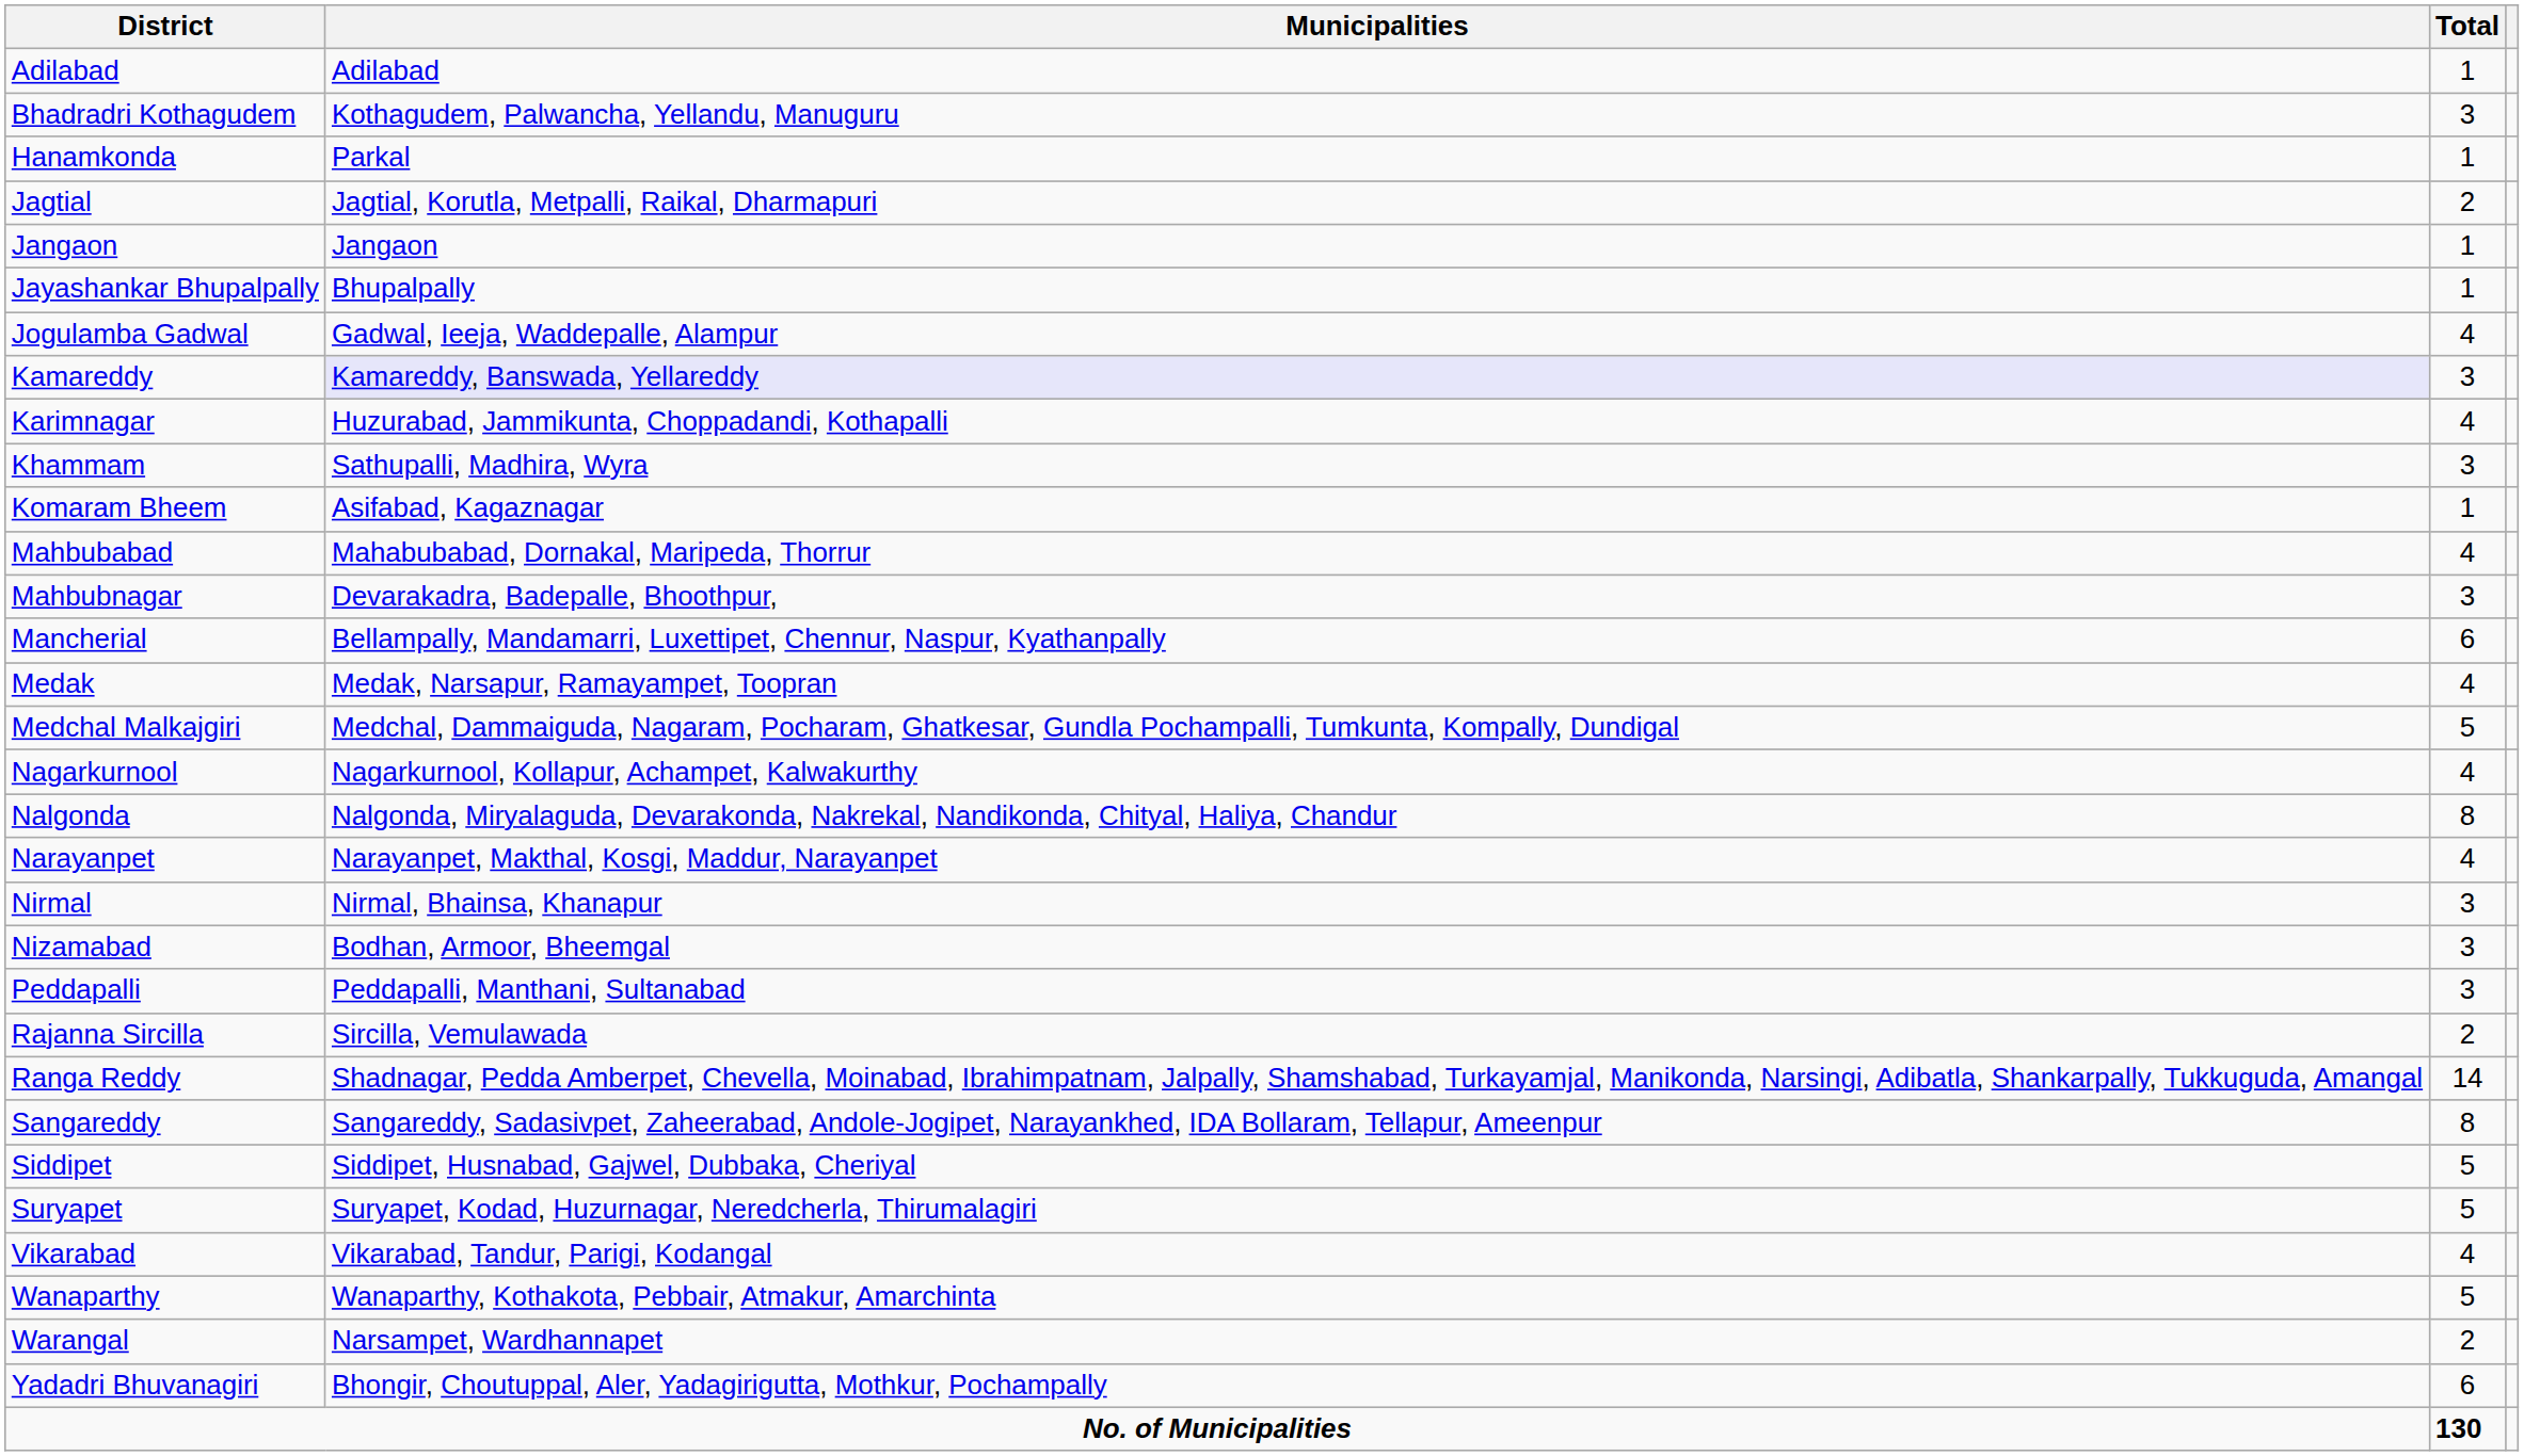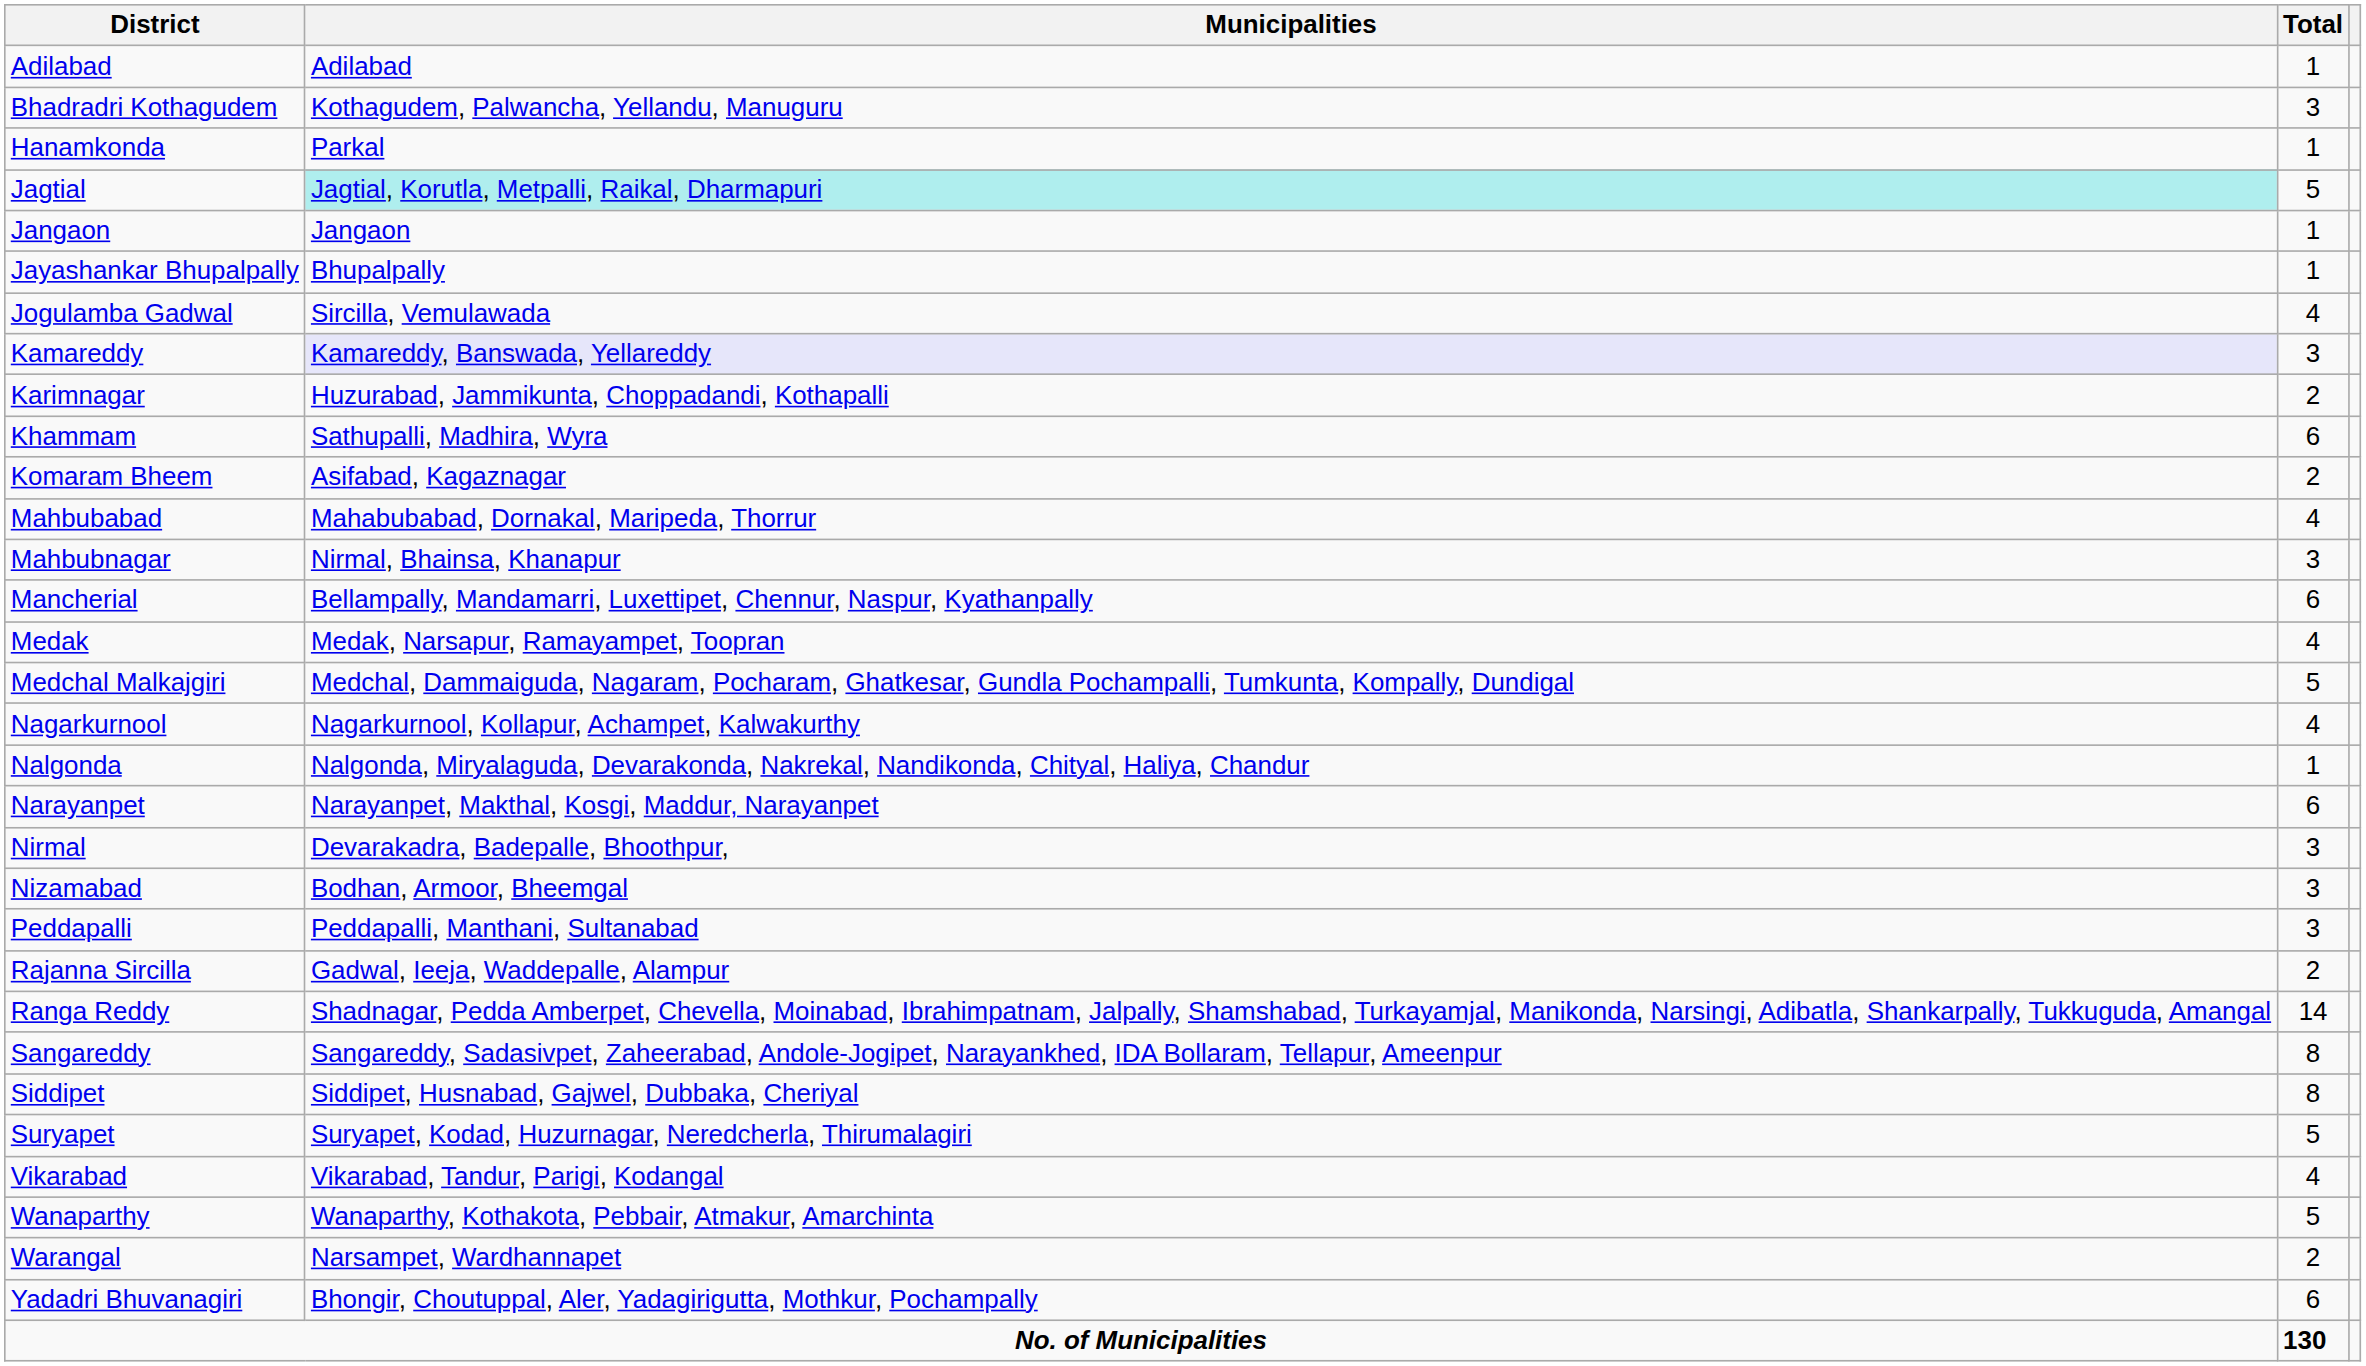 <table class="sortable wikitable" style="text-align:Left">
 <tr>
 <th>District</th>
 <th class="unsortable">Municipalities</th>
 <th>Total</th>
 <th class="unsortable"></th>
 </tr>
 <tr>
 <td><a href='#'>Adilabad</a></td>
 <td><a href='#'>Adilabad</a></td>
 <td style="text-align:center">1</td>
 <td></td>
 </tr>
 <tr>
 <td><a href='#'>Bhadradri Kothagudem</a></td>
 <td><a href='#'>Kothagudem</a>, <a href='#'>Palwancha</a>, <a href='#'>Yellandu</a>, <a href='#'>Manuguru</a></td>
 <td style="text-align:center">3</td>
 <td></td>
 </tr>
 <tr>
 <td><a href='#'>Hanamkonda</a></td>
 <td><a href='#'>Parkal</a></td>
 <td style="text-align:center">1</td>
 <td></td>
 </tr>
 <tr>
 <td><a href='#'>Jagtial</a></td>
-<td><a href='#'>Jagtial</a>, <a href='#'>Korutla</a>, <a href='#'>Metpalli</a>, <a href='#'>Raikal</a>, <a href='#'>Dharmapuri</a></td>
-<td style="text-align:center">2</td>
+<td style="background: paleturquoise;"><a href='#'>Jagtial</a>, <a href='#'>Korutla</a>, <a href='#'>Metpalli</a>, <a href='#'>Raikal</a>, <a href='#'>Dharmapuri</a></td>
+<td style="text-align:center">5</td>
 <td></td>
 </tr>
 <tr>
 <td><a href='#'>Jangaon</a></td>
 <td><a href='#'>Jangaon</a></td>
 <td style="text-align:center">1</td>
 <td></td>
 </tr>
 <tr>
 <td><a href='#'>Jayashankar Bhupalpally</a></td>
 <td><a href='#'>Bhupalpally</a></td>
 <td style="text-align:center">1</td>
 <td></td>
 </tr>
 <tr>
 <td><a href='#'>Jogulamba Gadwal</a></td>
-<td><a href='#'>Gadwal</a>, <a href='#'>Ieeja</a>, <a href='#'>Waddepalle</a>, <a href='#'>Alampur</a></td>
+<td><a href='#'>Sircilla</a>, <a href='#'>Vemulawada</a></td>
 <td style="text-align:center">4</td>
 <td></td>
 </tr>
 <tr>
 <td><a href='#'>Kamareddy</a></td>
 <td style="background: lavender;"><a href='#'>Kamareddy</a>, <a href='#'>Banswada</a>, <a href='#'>Yellareddy</a></td>
 <td style="text-align:center">3</td>
 <td></td>
 </tr>
 <tr>
 <td><a href='#'>Karimnagar</a></td>
 <td><a href='#'>Huzurabad</a>, <a href='#'>Jammikunta</a>, <a href='#'>Choppadandi</a>, <a href='#'>Kothapalli</a></td>
-<td style="text-align:center">4</td>
+<td style="text-align:center">2</td>
 <td></td>
 </tr>
 <tr>
 <td><a href='#'>Khammam</a></td>
 <td><a href='#'>Sathupalli</a>, <a href='#'>Madhira</a>, <a href='#'>Wyra</a></td>
-<td style="text-align:center">3</td>
+<td style="text-align:center">6</td>
 <td></td>
 </tr>
 <tr>
 <td><a href='#'>Komaram Bheem</a></td>
 <td><a href='#'>Asifabad</a>, <a href='#'>Kagaznagar</a></td>
-<td style="text-align:center">1</td>
+<td style="text-align:center">2</td>
 <td></td>
 </tr>
 <tr>
 <td><a href='#'>Mahbubabad</a></td>
 <td><a href='#'>Mahabubabad</a>, <a href='#'>Dornakal</a>, <a href='#'>Maripeda</a>, <a href='#'>Thorrur</a></td>
 <td style="text-align:center">4</td>
 <td></td>
 </tr>
 <tr>
 <td><a href='#'>Mahbubnagar</a></td>
-<td><a href='#'>Devarakadra</a>, <a href='#'>Badepalle</a>, <a href='#'>Bhoothpur</a>,</td>
+<td><a href='#'>Nirmal</a>, <a href='#'>Bhainsa</a>, <a href='#'>Khanapur</a></td>
 <td style="text-align:center">3</td>
 <td></td>
 </tr>
 <tr>
 <td><a href='#'>Mancherial</a></td>
 <td><a href='#'>Bellampally</a>, <a href='#'>Mandamarri</a>, <a href='#'>Luxettipet</a>, <a href='#'>Chennur</a>, <a href='#'>Naspur</a>, <a href='#'>Kyathanpally</a></td>
 <td style="text-align:center">6</td>
 <td></td>
 </tr>
 <tr>
 <td><a href='#'>Medak</a></td>
 <td><a href='#'>Medak</a>, <a href='#'>Narsapur</a>, <a href='#'>Ramayampet</a>, <a href='#'>Toopran</a></td>
 <td style="text-align:center">4</td>
 <td></td>
 </tr>
 <tr>
 <td><a href='#'>Medchal Malkajgiri</a></td>
 <td><a href='#'>Medchal</a>, <a href='#'>Dammaiguda</a>, <a href='#'>Nagaram</a>, <a href='#'>Pocharam</a>, <a href='#'>Ghatkesar</a>, <a href='#'>Gundla Pochampalli</a>, <a href='#'>Tumkunta</a>, <a href='#'>Kompally</a>, <a href='#'>Dundigal</a></td>
 <td style="text-align:center">5</td>
 <td></td>
 </tr>
 <tr>
 <td><a href='#'>Nagarkurnool</a></td>
 <td><a href='#'>Nagarkurnool</a>, <a href='#'>Kollapur</a>, <a href='#'>Achampet</a>, <a href='#'>Kalwakurthy</a></td>
 <td style="text-align:center">4</td>
 <td></td>
 </tr>
 <tr>
 <td><a href='#'>Nalgonda</a></td>
 <td><a href='#'>Nalgonda</a>, <a href='#'>Miryalaguda</a>, <a href='#'>Devarakonda</a>, <a href='#'>Nakrekal</a>, <a href='#'>Nandikonda</a>, <a href='#'>Chityal</a>, <a href='#'>Haliya</a>, <a href='#'>Chandur</a></td>
-<td style="text-align:center">8</td>
+<td style="text-align:center">1</td>
 <td></td>
 </tr>
 <tr>
 <td><a href='#'>Narayanpet</a></td>
 <td><a href='#'>Narayanpet</a>, <a href='#'>Makthal</a>, <a href='#'>Kosgi</a>, <a href='#'>Maddur, Narayanpet</a></td>
-<td style="text-align:center">4</td>
+<td style="text-align:center">6</td>
 <td></td>
 </tr>
 <tr>
 <td><a href='#'>Nirmal</a></td>
-<td><a href='#'>Nirmal</a>, <a href='#'>Bhainsa</a>, <a href='#'>Khanapur</a></td>
+<td><a href='#'>Devarakadra</a>, <a href='#'>Badepalle</a>, <a href='#'>Bhoothpur</a>,</td>
 <td style="text-align:center">3</td>
 <td></td>
 </tr>
 <tr>
 <td><a href='#'>Nizamabad</a></td>
 <td><a href='#'>Bodhan</a>, <a href='#'>Armoor</a>, <a href='#'>Bheemgal</a></td>
 <td style="text-align:center">3</td>
 <td></td>
 </tr>
 <tr>
 <td><a href='#'>Peddapalli</a></td>
 <td><a href='#'>Peddapalli</a>, <a href='#'>Manthani</a>, <a href='#'>Sultanabad</a></td>
 <td style="text-align:center">3</td>
 <td></td>
 </tr>
 <tr>
 <td><a href='#'>Rajanna Sircilla</a></td>
-<td><a href='#'>Sircilla</a>, <a href='#'>Vemulawada</a></td>
+<td><a href='#'>Gadwal</a>, <a href='#'>Ieeja</a>, <a href='#'>Waddepalle</a>, <a href='#'>Alampur</a></td>
 <td style="text-align:center">2</td>
 <td></td>
 </tr>
 <tr>
 <td><a href='#'>Ranga Reddy</a></td>
 <td><a href='#'>Shadnagar</a>, <a href='#'>Pedda Amberpet</a>, <a href='#'>Chevella</a>, <a href='#'>Moinabad</a>, <a href='#'>Ibrahimpatnam</a>, <a href='#'>Jalpally</a>, <a href='#'>Shamshabad</a>, <a href='#'>Turkayamjal</a>, <a href='#'>Manikonda</a>, <a href='#'>Narsingi</a>, <a href='#'>Adibatla</a>, <a href='#'>Shankarpally</a>, <a href='#'>Tukkuguda</a>, <a href='#'>Amangal</a></td>
 <td style="text-align:center">14</td>
 <td></td>
 </tr>
 <tr>
 <td><a href='#'>Sangareddy</a></td>
 <td><a href='#'>Sangareddy</a>, <a href='#'>Sadasivpet</a>, <a href='#'>Zaheerabad</a>, <a href='#'>Andole-Jogipet</a>, <a href='#'>Narayankhed</a>, <a href='#'>IDA Bollaram</a>, <a href='#'>Tellapur</a>, <a href='#'>Ameenpur</a></td>
 <td style="text-align:center">8</td>
 <td></td>
 </tr>
 <tr>
 <td><a href='#'>Siddipet</a></td>
 <td><a href='#'>Siddipet</a>, <a href='#'>Husnabad</a>, <a href='#'>Gajwel</a>, <a href='#'>Dubbaka</a>, <a href='#'>Cheriyal</a></td>
-<td style="text-align:center">5</td>
+<td style="text-align:center">8</td>
 <td></td>
 </tr>
 <tr>
 <td><a href='#'>Suryapet</a></td>
 <td><a href='#'>Suryapet</a>, <a href='#'>Kodad</a>, <a href='#'>Huzurnagar</a>, <a href='#'>Neredcherla</a>, <a href='#'>Thirumalagiri</a></td>
 <td style="text-align:center">5</td>
 <td></td>
 </tr>
 <tr>
 <td><a href='#'>Vikarabad</a></td>
 <td><a href='#'>Vikarabad</a>, <a href='#'>Tandur</a>, <a href='#'>Parigi</a>, <a href='#'>Kodangal</a></td>
 <td style="text-align:center">4</td>
 <td></td>
 </tr>
 <tr>
 <td><a href='#'>Wanaparthy</a></td>
 <td><a href='#'>Wanaparthy</a>, <a href='#'>Kothakota</a>, <a href='#'>Pebbair</a>, <a href='#'>Atmakur</a>, <a href='#'>Amarchinta</a></td>
 <td style="text-align:center">5</td>
 <td></td>
 </tr>
 <tr>
 <td><a href='#'>Warangal</a></td>
 <td><a href='#'>Narsampet</a>, <a href='#'>Wardhannapet</a></td>
 <td style="text-align:center">2</td>
 <td></td>
 </tr>
 <tr>
 <td><a href='#'>Yadadri Bhuvanagiri</a></td>
 <td><a href='#'>Bhongir</a>, <a href='#'>Choutuppal</a>, <a href='#'>Aler</a>, <a href='#'>Yadagirigutta</a>, <a href='#'>Mothkur</a>, <a href='#'>Pochampally</a></td>
 <td style="text-align:center">6</td>
 <td></td>
 </tr>
 <tr>
 <td colspan="2" style="text-align:center;"><strong><em>No. of Municipalities</em></strong></td>
 <td><strong>130</strong></td>
 <td></td>
 </tr>
 </table>
